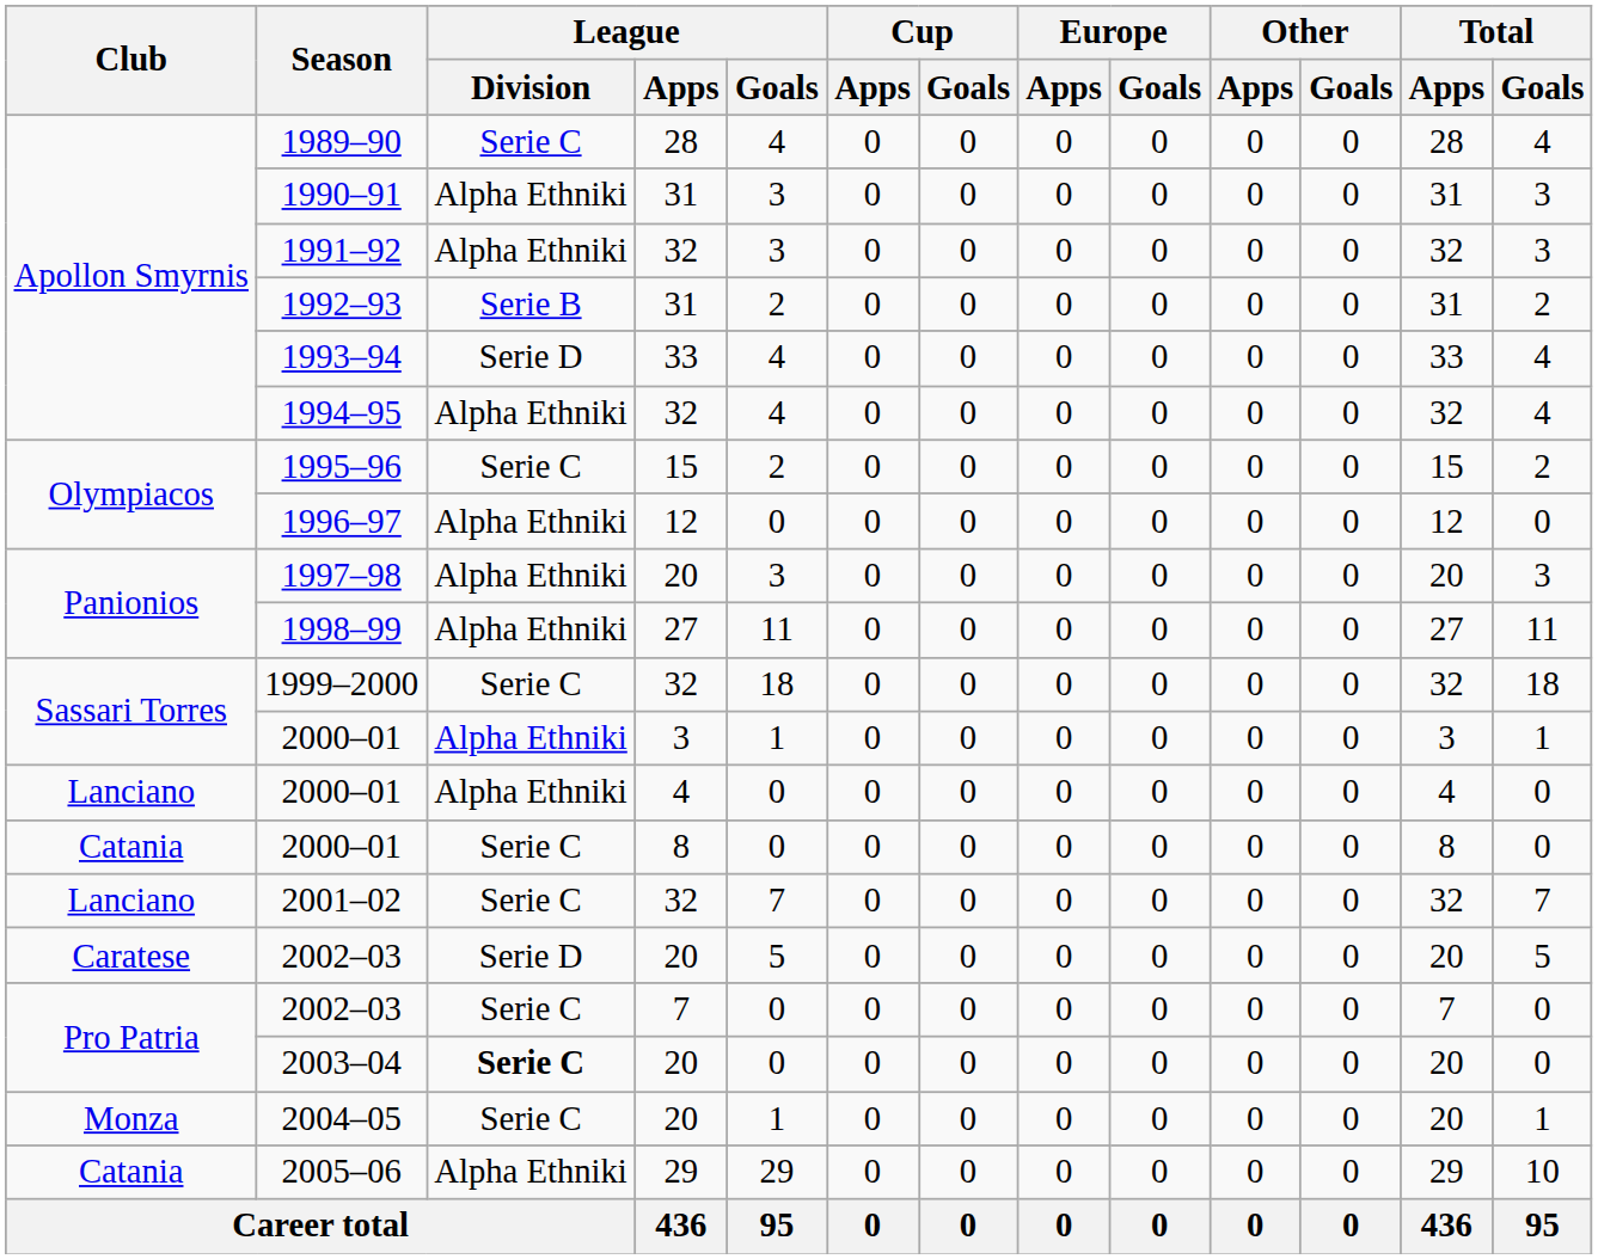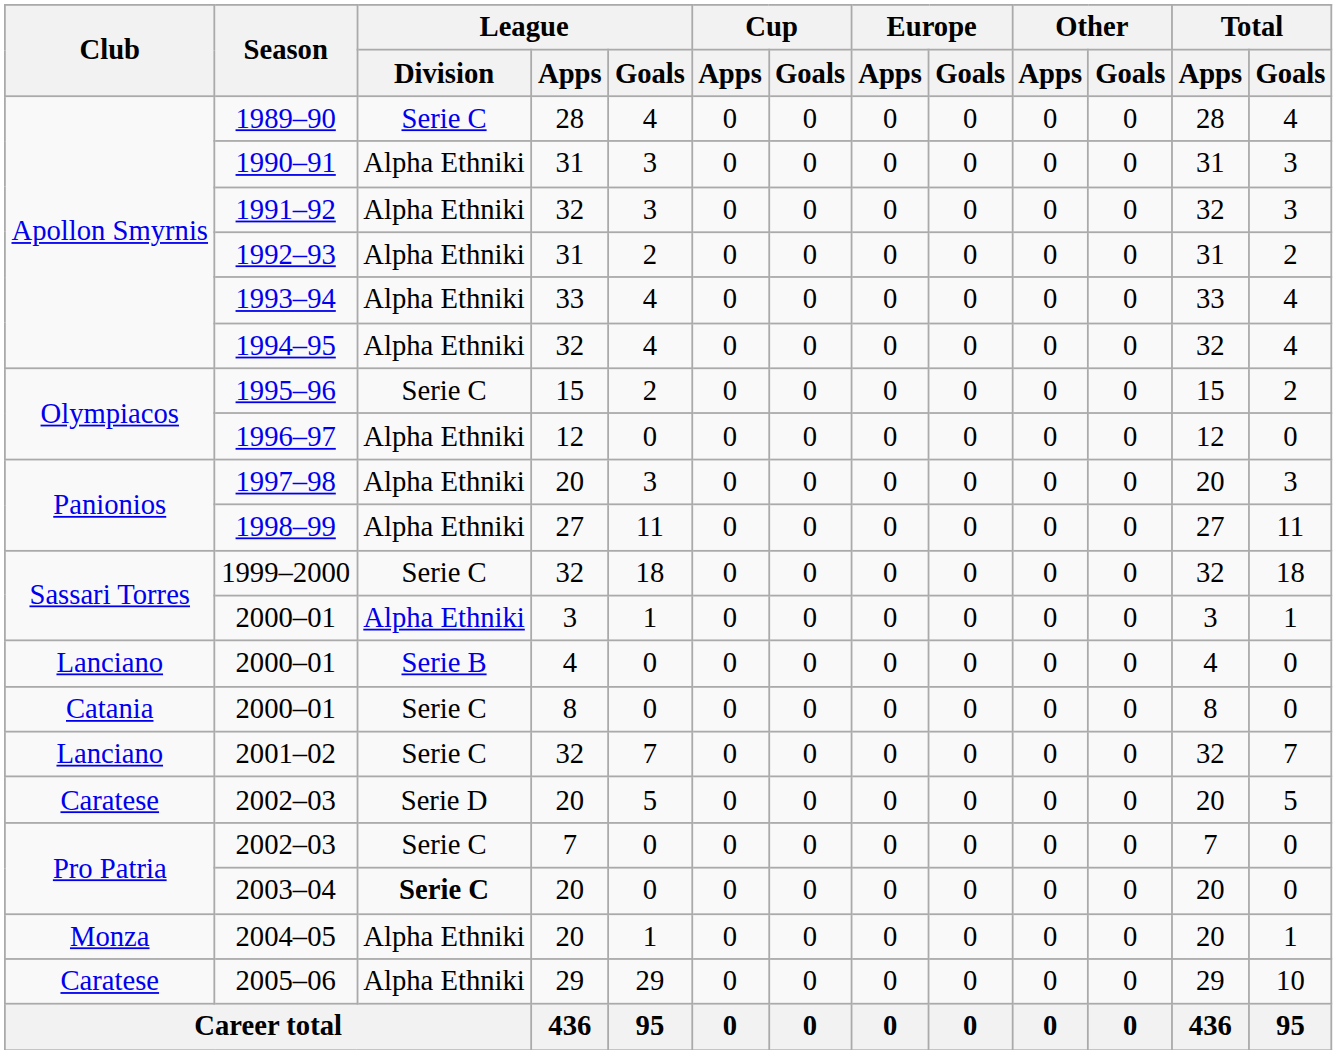 <table class="wikitable" style="text-align:center">
 <tr>
 <th rowspan="2">Club</th>
 <th rowspan="2">Season</th>
 <th colspan="3">League</th>
 <th colspan="2">Cup</th>
 <th colspan="2">Europe</th>
 <th colspan="2">Other</th>
 <th colspan="2">Total</th>
 </tr>
 <tr>
 <th>Division</th>
 <th>Apps</th>
 <th>Goals</th>
 <th>Apps</th>
 <th>Goals</th>
 <th>Apps</th>
 <th>Goals</th>
 <th>Apps</th>
 <th>Goals</th>
 <th>Apps</th>
 <th>Goals</th>
 </tr>
 <tr>
 <td rowspan="6"><a href='#'>Apollon Smyrnis</a></td>
 <td><a href='#'>1989–90</a></td>
 <td><a href='#'>Serie C</a></td>
 <td>28</td>
 <td>4</td>
 <td>0</td>
 <td>0</td>
 <td>0</td>
 <td>0</td>
 <td>0</td>
 <td>0</td>
 <td>28</td>
 <td>4</td>
 </tr>
 <tr>
 <td><a href='#'>1990–91</a></td>
 <td>Alpha Ethniki</td>
 <td>31</td>
 <td>3</td>
 <td>0</td>
 <td>0</td>
 <td>0</td>
 <td>0</td>
 <td>0</td>
 <td>0</td>
 <td>31</td>
 <td>3</td>
 </tr>
 <tr>
 <td><a href='#'>1991–92</a></td>
 <td>Alpha Ethniki</td>
 <td>32</td>
 <td>3</td>
 <td>0</td>
 <td>0</td>
 <td>0</td>
 <td>0</td>
 <td>0</td>
 <td>0</td>
 <td>32</td>
 <td>3</td>
 </tr>
 <tr>
 <td><a href='#'>1992–93</a></td>
-<td><a href='#'>Serie B</a></td>
+<td>Alpha Ethniki</td>
 <td>31</td>
 <td>2</td>
 <td>0</td>
 <td>0</td>
 <td>0</td>
 <td>0</td>
 <td>0</td>
 <td>0</td>
 <td>31</td>
 <td>2</td>
 </tr>
 <tr>
 <td><a href='#'>1993–94</a></td>
-<td>Serie D</td>
+<td>Alpha Ethniki</td>
 <td>33</td>
 <td>4</td>
 <td>0</td>
 <td>0</td>
 <td>0</td>
 <td>0</td>
 <td>0</td>
 <td>0</td>
 <td>33</td>
 <td>4</td>
 </tr>
 <tr>
 <td><a href='#'>1994–95</a></td>
 <td>Alpha Ethniki</td>
 <td>32</td>
 <td>4</td>
 <td>0</td>
 <td>0</td>
 <td>0</td>
 <td>0</td>
 <td>0</td>
 <td>0</td>
 <td>32</td>
 <td>4</td>
 </tr>
 <tr>
 <td rowspan="2"><a href='#'>Olympiacos</a></td>
 <td><a href='#'>1995–96</a></td>
 <td>Serie C</td>
 <td>15</td>
 <td>2</td>
 <td>0</td>
 <td>0</td>
 <td>0</td>
 <td>0</td>
 <td>0</td>
 <td>0</td>
 <td>15</td>
 <td>2</td>
 </tr>
 <tr>
 <td><a href='#'>1996–97</a></td>
 <td>Alpha Ethniki</td>
 <td>12</td>
 <td>0</td>
 <td>0</td>
 <td>0</td>
 <td>0</td>
 <td>0</td>
 <td>0</td>
 <td>0</td>
 <td>12</td>
 <td>0</td>
 </tr>
 <tr>
 <td rowspan="2"><a href='#'>Panionios</a></td>
 <td><a href='#'>1997–98</a></td>
 <td>Alpha Ethniki</td>
 <td>20</td>
 <td>3</td>
 <td>0</td>
 <td>0</td>
 <td>0</td>
 <td>0</td>
 <td>0</td>
 <td>0</td>
 <td>20</td>
 <td>3</td>
 </tr>
 <tr>
 <td><a href='#'>1998–99</a></td>
 <td>Alpha Ethniki</td>
 <td>27</td>
 <td>11</td>
 <td>0</td>
 <td>0</td>
 <td>0</td>
 <td>0</td>
 <td>0</td>
 <td>0</td>
 <td>27</td>
 <td>11</td>
 </tr>
 <tr>
 <td rowspan="2"><a href='#'>Sassari Torres</a></td>
 <td>1999–2000</td>
 <td>Serie C</td>
 <td>32</td>
 <td>18</td>
 <td>0</td>
 <td>0</td>
 <td>0</td>
 <td>0</td>
 <td>0</td>
 <td>0</td>
 <td>32</td>
 <td>18</td>
 </tr>
 <tr>
 <td>2000–01</td>
 <td><a href='#'>Alpha Ethniki</a></td>
 <td>3</td>
 <td>1</td>
 <td>0</td>
 <td>0</td>
 <td>0</td>
 <td>0</td>
 <td>0</td>
 <td>0</td>
 <td>3</td>
 <td>1</td>
 </tr>
 <tr>
 <td><a href='#'>Lanciano</a></td>
 <td>2000–01</td>
-<td>Alpha Ethniki</td>
+<td><a href='#'>Serie B</a></td>
 <td>4</td>
 <td>0</td>
 <td>0</td>
 <td>0</td>
 <td>0</td>
 <td>0</td>
 <td>0</td>
 <td>0</td>
 <td>4</td>
 <td>0</td>
 </tr>
 <tr>
 <td><a href='#'>Catania</a></td>
 <td>2000–01</td>
 <td>Serie C</td>
 <td>8</td>
 <td>0</td>
 <td>0</td>
 <td>0</td>
 <td>0</td>
 <td>0</td>
 <td>0</td>
 <td>0</td>
 <td>8</td>
 <td>0</td>
 </tr>
 <tr>
 <td><a href='#'>Lanciano</a></td>
 <td>2001–02</td>
 <td>Serie C</td>
 <td>32</td>
 <td>7</td>
 <td>0</td>
 <td>0</td>
 <td>0</td>
 <td>0</td>
 <td>0</td>
 <td>0</td>
 <td>32</td>
 <td>7</td>
 </tr>
 <tr>
 <td><a href='#'>Caratese</a></td>
 <td>2002–03</td>
 <td>Serie D</td>
 <td>20</td>
 <td>5</td>
 <td>0</td>
 <td>0</td>
 <td>0</td>
 <td>0</td>
 <td>0</td>
 <td>0</td>
 <td>20</td>
 <td>5</td>
 </tr>
 <tr>
 <td rowspan="2"><a href='#'>Pro Patria</a></td>
 <td>2002–03</td>
 <td>Serie C</td>
 <td>7</td>
 <td>0</td>
 <td>0</td>
 <td>0</td>
 <td>0</td>
 <td>0</td>
 <td>0</td>
 <td>0</td>
 <td>7</td>
 <td>0</td>
 </tr>
 <tr>
 <td>2003–04</td>
 <td><strong>Serie C</strong></td>
 <td>20</td>
 <td>0</td>
 <td>0</td>
 <td>0</td>
 <td>0</td>
 <td>0</td>
 <td>0</td>
 <td>0</td>
 <td>20</td>
 <td>0</td>
 </tr>
 <tr>
 <td><a href='#'>Monza</a></td>
 <td>2004–05</td>
-<td>Serie C</td>
+<td>Alpha Ethniki</td>
 <td>20</td>
 <td>1</td>
 <td>0</td>
 <td>0</td>
 <td>0</td>
 <td>0</td>
 <td>0</td>
 <td>0</td>
 <td>20</td>
 <td>1</td>
 </tr>
 <tr>
-<td><a href='#'>Catania</a></td>
+<td><a href='#'>Caratese</a></td>
 <td>2005–06</td>
 <td>Alpha Ethniki</td>
 <td>29</td>
 <td>29</td>
 <td>0</td>
 <td>0</td>
 <td>0</td>
 <td>0</td>
 <td>0</td>
 <td>0</td>
 <td>29</td>
 <td>10</td>
 </tr>
 <tr>
 <th colspan="3">Career total</th>
 <th>436</th>
 <th>95</th>
 <th>0</th>
 <th>0</th>
 <th>0</th>
 <th>0</th>
 <th>0</th>
 <th>0</th>
 <th>436</th>
 <th>95</th>
 </tr>
 </table>
